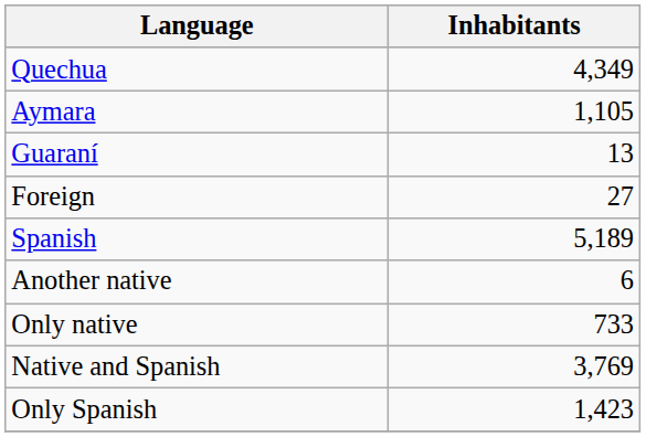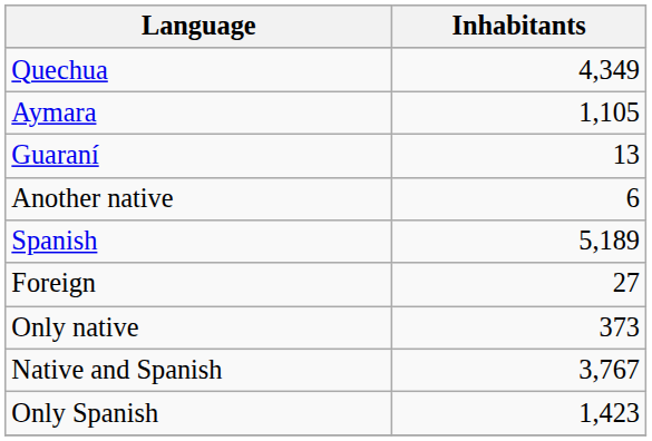 <table class="wikitable" border="1" style="width:30%;" border="1">
 <tr bgcolor=silver>
 <th><strong>Language</strong></th>
 <th><strong>Inhabitants</strong></th>
 </tr>
 <tr>
 <td><a href='#'>Quechua</a></td>
 <td align="right">4,349</td>
 </tr>
 <tr>
 <td><a href='#'>Aymara</a></td>
 <td align="right">1,105</td>
 </tr>
 <tr>
 <td><a href='#'>Guaraní</a></td>
 <td align="right">13</td>
 </tr>
 <tr>
-<td>Foreign</td>
-<td align="right">27</td>
+<td>Another native</td>
+<td align="right">6</td>
 </tr>
 <tr>
 <td><a href='#'>Spanish</a></td>
 <td align="right">5,189</td>
 </tr>
 <tr>
-<td>Another native</td>
-<td align="right">6</td>
+<td>Foreign</td>
+<td align="right">27</td>
 </tr>
 <tr>
 <td>Only native</td>
-<td align="right">733</td>
+<td align="right">373</td>
 </tr>
 <tr>
 <td>Native and Spanish</td>
-<td align="right">3,769</td>
+<td align="right">3,767</td>
 </tr>
 <tr>
 <td>Only Spanish</td>
 <td align="right">1,423</td>
 </tr>
 <tr>
 </tr>
 </table>
